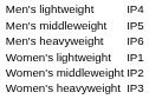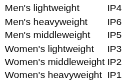 <table>
 <tr>
 <td>Men's lightweight</td>
 <td>IP4</td>
+<td></td>
+<td></td>
+<td></td>
+</tr>
+<tr>
+<td>Men's heavyweight</td>
+<td>IP6</td>
 <td></td>
 <td></td>
 <td></td>
 </tr>
 <tr>
 <td>Men's middleweight</td>
 <td>IP5</td>
 <td></td>
 <td></td>
 <td></td>
 </tr>
 <tr>
-<td>Men's heavyweight</td>
-<td>IP6</td>
-<td></td>
-<td></td>
-<td></td>
-</tr>
-<tr>
 <td>Women's lightweight</td>
-<td>IP1</td>
+<td>IP3</td>
 <td></td>
 <td></td>
 <td></td>
 </tr>
 <tr>
 <td>Women's middleweight</td>
 <td>IP2</td>
 <td></td>
 <td></td>
 <td></td>
 </tr>
 <tr>
 <td>Women's heavyweight</td>
-<td>IP3</td>
+<td>IP1</td>
 <td></td>
 <td></td>
 <td></td>
 </tr>
 </table>
